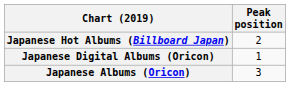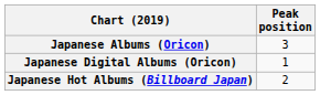 <table class="wikitable plainrowheaders sortable" style="text-align:center;">
 <tr>
 <th scope="col">Chart (2019)</th>
 <th scope="col">Peak<br>position</th>
 </tr>
 <tr>
-<th scope="row">Japanese Hot Albums (<em><a href='#'>Billboard Japan</a></em>)</th>
-<td>2</td>
+<th scope="row">Japanese Albums (<a href='#'>Oricon</a>)</th>
+<td>3</td>
 </tr>
 <tr>
 <th scope="row">Japanese Digital Albums (Oricon)</th>
 <td>1</td>
 </tr>
 <tr>
-<th scope="row">Japanese Albums (<a href='#'>Oricon</a>)</th>
-<td>3</td>
+<th scope="row">Japanese Hot Albums (<em><a href='#'>Billboard Japan</a></em>)</th>
+<td>2</td>
 </tr>
 </table>
